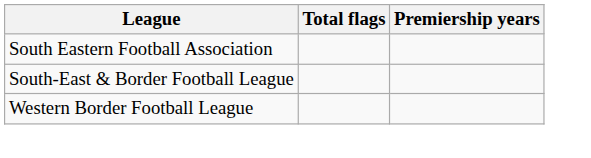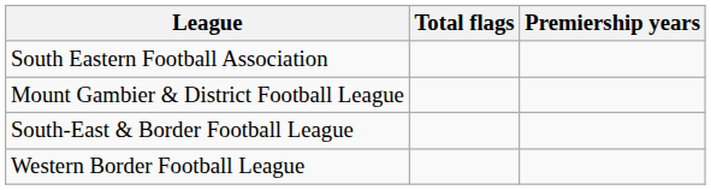 <table class="wikitable">
 <tr>
 <th>League</th>
 <th>Total flags</th>
 <th>Premiership years</th>
 </tr>
 <tr>
 <td>South Eastern Football Association</td>
+<td></td>
+<td></td>
+</tr>
+<tr>
+<td>Mount Gambier & District Football League</td>
 <td></td>
 <td></td>
 </tr>
 <tr>
 <td>South-East & Border Football League</td>
 <td></td>
 <td></td>
 </tr>
 <tr>
 <td>Western Border Football League</td>
 <td></td>
 <td></td>
 </tr>
 </table>
